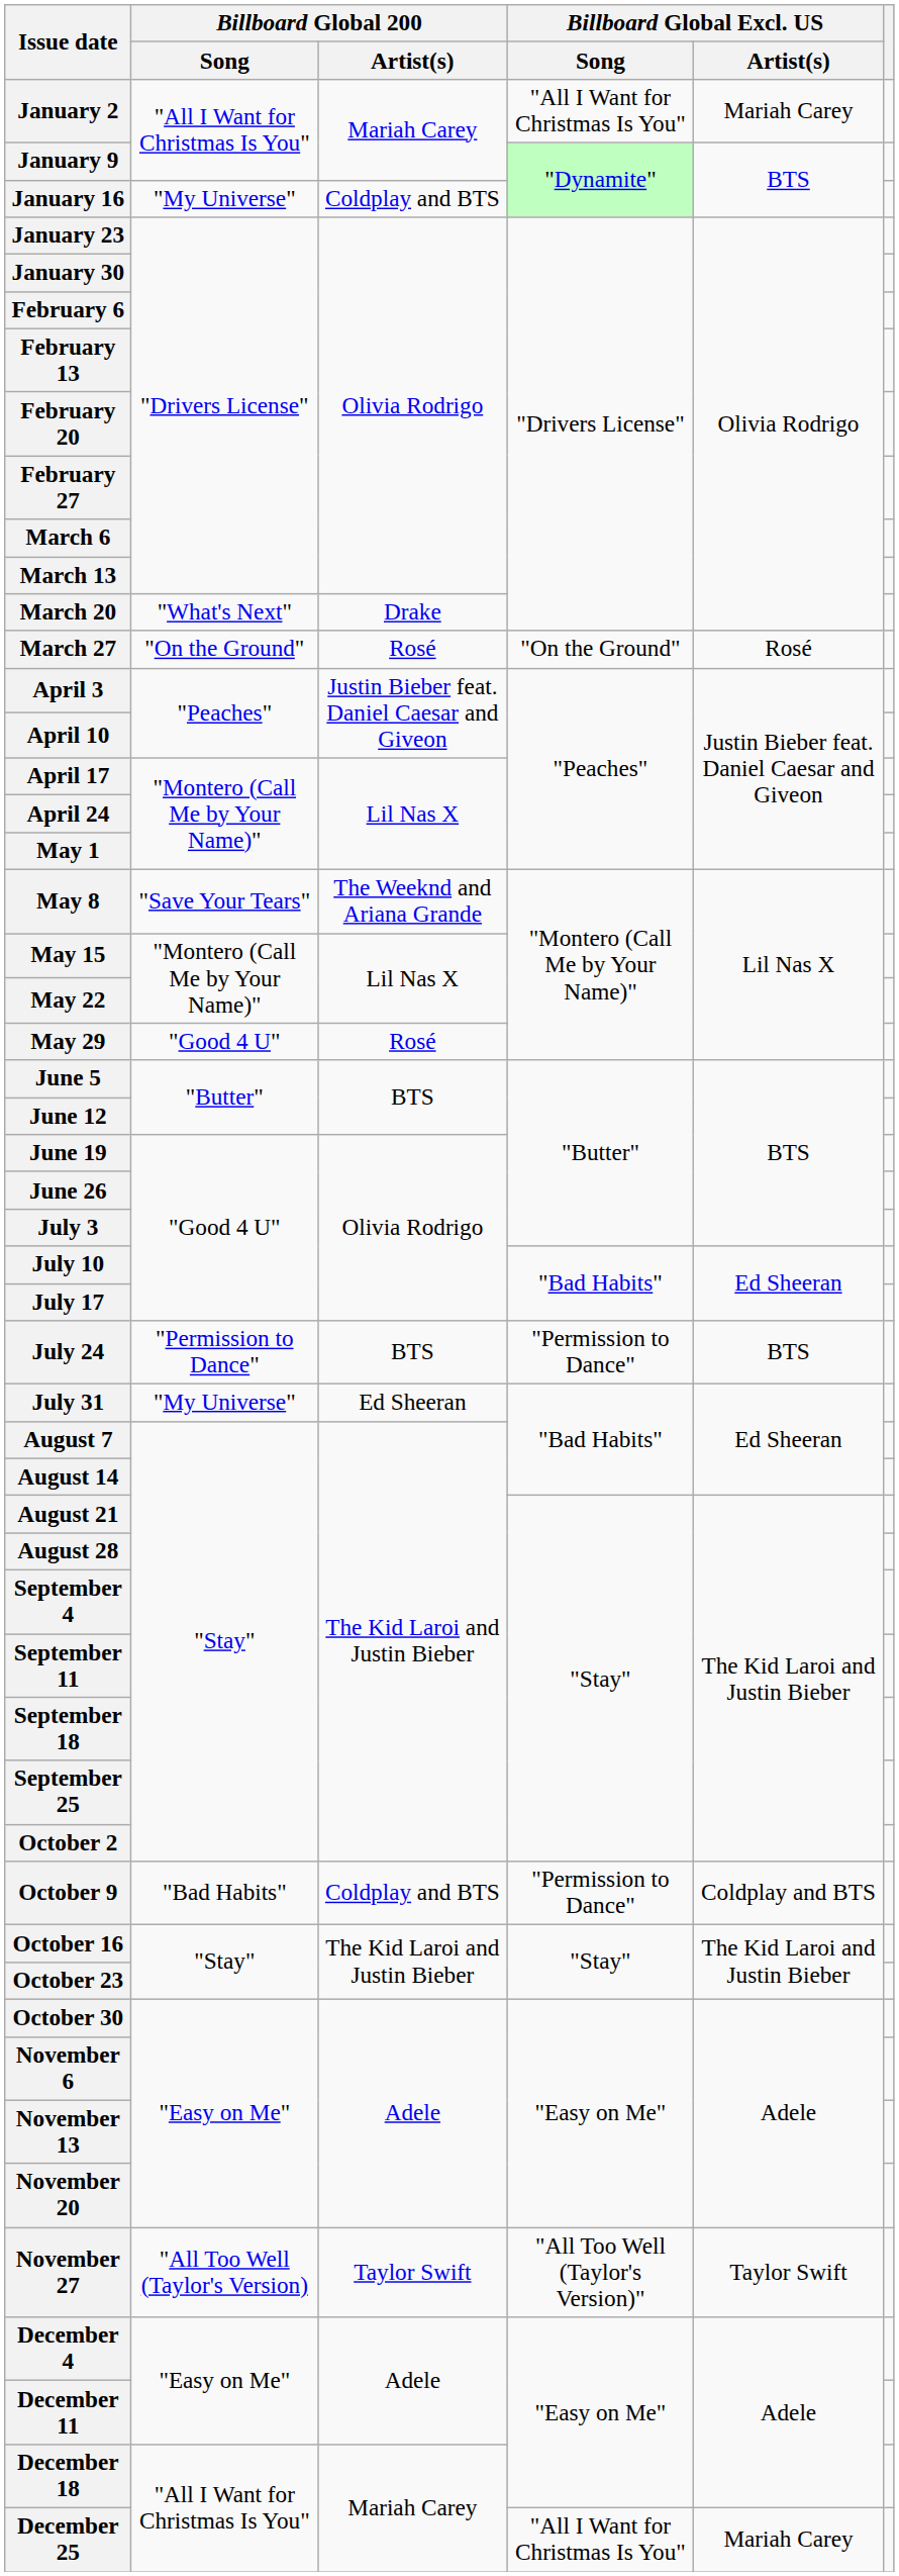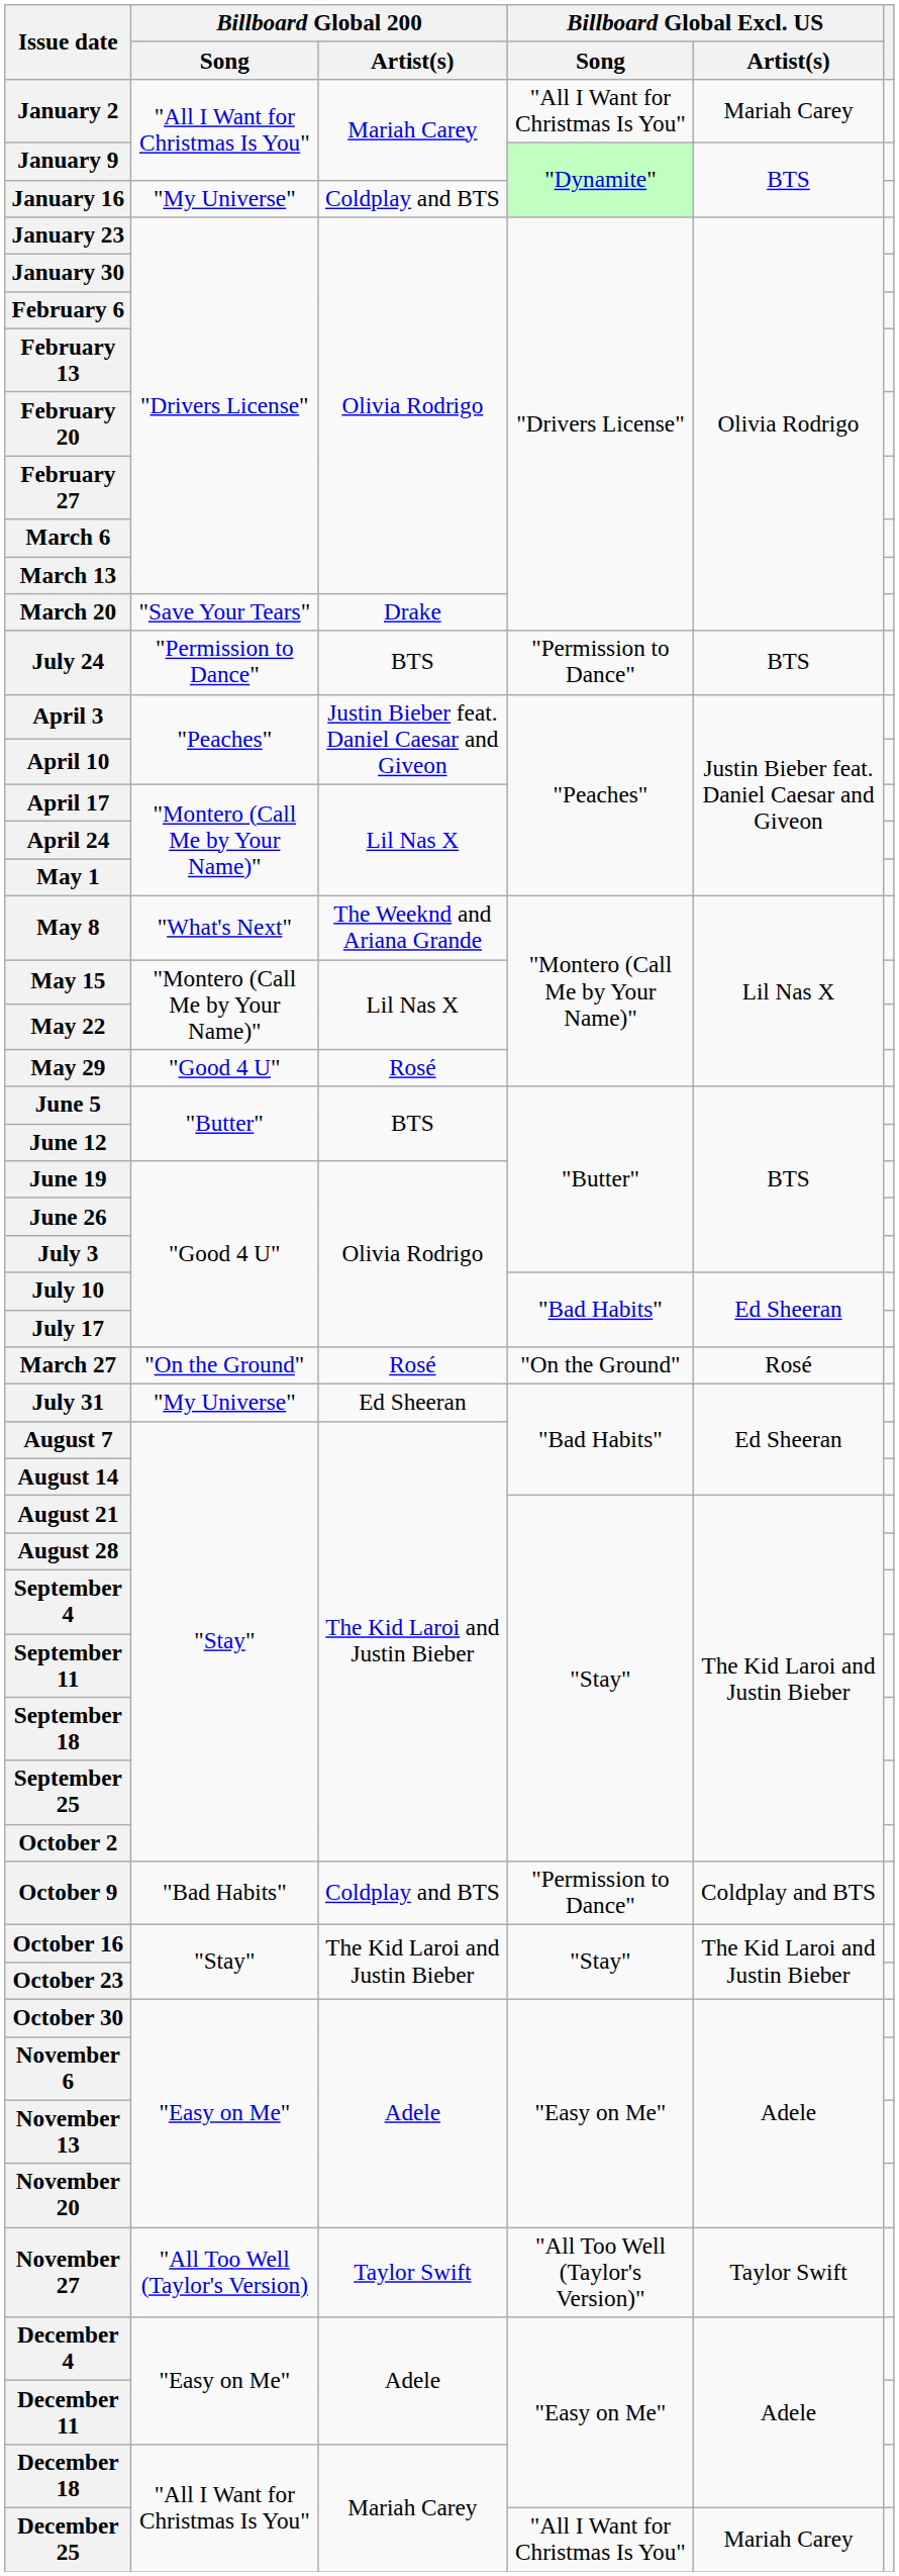 <table class="wikitable plainrowheaders sortable" style="text-align: center">
 <tr>
 <th rowspan="2">Issue date</th>
 <th colspan="2"><em>Billboard</em> Global 200</th>
 <th colspan="2"><em>Billboard</em> Global Excl. US</th>
 <th rowspan="2" class="unsortable"></th>
 </tr>
 <tr>
 <th>Song</th>
 <th>Artist(s)</th>
 <th>Song</th>
 <th>Artist(s)</th>
 </tr>
 <tr>
 <th scope="row">January 2</th>
 <td rowspan="2">"<a href='#'>All I Want for Christmas Is You</a>"</td>
 <td rowspan="2"><a href='#'>Mariah Carey</a></td>
 <td>"All I Want for Christmas Is You"</td>
 <td>Mariah Carey</td>
 <td></td>
 </tr>
 <tr>
 <th scope="row">January 9</th>
 <td bgcolor=#BFFFC0 rowspan="2">"<a href='#'>Dynamite</a>" </td>
 <td rowspan="2"><a href='#'>BTS</a></td>
 <td></td>
 </tr>
 <tr>
 <th scope="row">January 16</th>
 <td>"<a href='#'>My Universe</a>"</td>
 <td><a href='#'>Coldplay</a> and BTS</td>
 <td></td>
 </tr>
 <tr>
 <th scope="row">January 23</th>
 <td rowspan="8">"<a href='#'>Drivers License</a>"</td>
 <td rowspan="8"><a href='#'>Olivia Rodrigo</a></td>
 <td rowspan="9">"Drivers License"</td>
 <td rowspan="9">Olivia Rodrigo</td>
 <td></td>
 </tr>
 <tr>
 <th scope="row">January 30</th>
 <td></td>
 </tr>
 <tr>
 <th scope="row">February 6</th>
 <td></td>
 </tr>
 <tr>
 <th scope="row">February 13</th>
 <td></td>
 </tr>
 <tr>
 <th scope="row">February 20</th>
 <td></td>
 </tr>
 <tr>
 <th scope="row">February 27</th>
 <td></td>
 </tr>
 <tr>
 <th scope="row">March 6</th>
 <td></td>
 </tr>
 <tr>
 <th scope="row">March 13</th>
 <td></td>
 </tr>
 <tr>
 <th scope="row">March 20</th>
-<td>"<a href='#'>What's Next</a>"</td>
+<td>"<a href='#'>Save Your Tears</a>"</td>
 <td><a href='#'>Drake</a></td>
 <td></td>
 </tr>
 <tr>
-<th scope="row">March 27</th>
-<td>"<a href='#'>On the Ground</a>"</td>
-<td><a href='#'>Rosé</a></td>
-<td>"On the Ground"</td>
-<td>Rosé</td>
+<th scope="row">July 24</th>
+<td>"<a href='#'>Permission to Dance</a>"</td>
+<td>BTS</td>
+<td>"Permission to Dance"</td>
+<td>BTS</td>
 <td></td>
 </tr>
 <tr>
 <th scope="row">April 3</th>
 <td rowspan="2">"<a href='#'>Peaches</a>"</td>
 <td rowspan="2"><a href='#'>Justin Bieber</a> feat. <a href='#'>Daniel Caesar</a> and <a href='#'>Giveon</a></td>
 <td rowspan="5">"Peaches"</td>
 <td rowspan="5">Justin Bieber feat. Daniel Caesar and Giveon</td>
 <td></td>
 </tr>
 <tr>
 <th scope="row">April 10</th>
 <td></td>
 </tr>
 <tr>
 <th scope="row">April 17</th>
 <td rowspan="3">"<a href='#'>Montero (Call Me by Your Name)</a>"</td>
 <td rowspan="3"><a href='#'>Lil Nas X</a></td>
 <td></td>
 </tr>
 <tr>
 <th scope="row">April 24</th>
 <td></td>
 </tr>
 <tr>
 <th scope="row">May 1</th>
 <td></td>
 </tr>
 <tr>
 <th scope="row">May 8</th>
-<td>"<a href='#'>Save Your Tears</a>"</td>
+<td>"<a href='#'>What's Next</a>"</td>
 <td><a href='#'>The Weeknd</a> and <a href='#'>Ariana Grande</a></td>
 <td rowspan="4">"Montero (Call Me by Your Name)"</td>
 <td rowspan="4">Lil Nas X</td>
 <td></td>
 </tr>
 <tr>
 <th scope="row">May 15</th>
 <td rowspan="2">"Montero (Call Me by Your Name)"</td>
 <td rowspan="2">Lil Nas X</td>
 <td></td>
 </tr>
 <tr>
 <th scope="row">May 22</th>
 <td></td>
 </tr>
 <tr>
 <th scope="row">May 29</th>
 <td>"<a href='#'>Good 4 U</a>"</td>
 <td><a href='#'>Rosé</a></td>
 <td></td>
 </tr>
 <tr>
 <th scope="row">June 5</th>
 <td rowspan="2">"<a href='#'>Butter</a>"</td>
 <td rowspan="2">BTS</td>
 <td rowspan="5">"Butter"</td>
 <td rowspan="5">BTS</td>
 <td></td>
 </tr>
 <tr>
 <th scope="row">June 12</th>
 <td></td>
 </tr>
 <tr>
 <th scope="row">June 19</th>
 <td rowspan="5">"Good 4 U"</td>
 <td rowspan="5">Olivia Rodrigo</td>
 <td></td>
 </tr>
 <tr>
 <th scope="row">June 26</th>
 <td></td>
 </tr>
 <tr>
 <th scope="row">July 3</th>
 <td></td>
 </tr>
 <tr>
 <th scope="row">July 10</th>
 <td rowspan="2">"<a href='#'>Bad Habits</a>"</td>
 <td rowspan="2"><a href='#'>Ed Sheeran</a></td>
 <td></td>
 </tr>
 <tr>
 <th scope="row">July 17</th>
 <td></td>
 </tr>
 <tr>
-<th scope="row">July 24</th>
-<td>"<a href='#'>Permission to Dance</a>"</td>
-<td>BTS</td>
-<td>"Permission to Dance"</td>
-<td>BTS</td>
+<th scope="row">March 27</th>
+<td>"<a href='#'>On the Ground</a>"</td>
+<td><a href='#'>Rosé</a></td>
+<td>"On the Ground"</td>
+<td>Rosé</td>
 <td></td>
 </tr>
 <tr>
 <th scope="row">July 31</th>
 <td>"<a href='#'>My Universe</a>"</td>
 <td>Ed Sheeran</td>
 <td rowspan="3">"Bad Habits"</td>
 <td rowspan="3">Ed Sheeran</td>
 <td></td>
 </tr>
 <tr>
 <th scope="row">August 7</th>
 <td rowspan="9">"<a href='#'>Stay</a>"</td>
 <td rowspan="9"><a href='#'>The Kid Laroi</a> and Justin Bieber</td>
 <td></td>
 </tr>
 <tr>
 <th scope="row">August 14</th>
 <td></td>
 </tr>
 <tr>
 <th scope="row">August 21</th>
 <td rowspan="7">"Stay"</td>
 <td rowspan="7">The Kid Laroi and Justin Bieber</td>
 <td></td>
 </tr>
 <tr>
 <th scope="row">August 28</th>
 <td></td>
 </tr>
 <tr>
 <th scope="row">September 4</th>
 <td></td>
 </tr>
 <tr>
 <th scope="row">September 11</th>
 <td></td>
 </tr>
 <tr>
 <th scope="row">September 18</th>
 <td></td>
 </tr>
 <tr>
 <th scope="row">September 25</th>
 <td></td>
 </tr>
 <tr>
 <th scope="row">October 2</th>
 <td></td>
 </tr>
 <tr>
 <th scope="row">October 9</th>
 <td>"Bad Habits"</td>
 <td><a href='#'>Coldplay</a> and BTS</td>
 <td>"Permission to Dance"</td>
 <td>Coldplay and BTS</td>
 <td></td>
 </tr>
 <tr>
 <th scope="row">October 16</th>
 <td rowspan="2">"Stay"</td>
 <td rowspan="2">The Kid Laroi and Justin Bieber</td>
 <td rowspan="2">"Stay"</td>
 <td rowspan="2">The Kid Laroi and Justin Bieber</td>
 <td></td>
 </tr>
 <tr>
 <th scope="row">October 23</th>
 <td></td>
 </tr>
 <tr>
 <th scope="row">October 30</th>
 <td rowspan="4">"<a href='#'>Easy on Me</a>"</td>
 <td rowspan="4"><a href='#'>Adele</a></td>
 <td rowspan="4">"Easy on Me"</td>
 <td rowspan="4">Adele</td>
 <td></td>
 </tr>
 <tr>
 <th scope="row">November 6</th>
 <td></td>
 </tr>
 <tr>
 <th scope="row">November 13</th>
 <td></td>
 </tr>
 <tr>
 <th scope="row">November 20</th>
 <td></td>
 </tr>
 <tr>
 <th scope="row">November 27</th>
 <td>"<a href='#'>All Too Well (Taylor's Version)</a></td>
 <td><a href='#'>Taylor Swift</a></td>
 <td>"All Too Well (Taylor's Version)"</td>
 <td>Taylor Swift</td>
 <td></td>
 </tr>
 <tr>
 <th scope="row">December 4</th>
 <td rowspan="2">"Easy on Me"</td>
 <td rowspan="2">Adele</td>
 <td rowspan="3">"Easy on Me"</td>
 <td rowspan="3">Adele</td>
 <td></td>
 </tr>
 <tr>
 <th scope="row">December 11</th>
 <td></td>
 </tr>
 <tr>
 <th scope="row">December 18</th>
 <td rowspan="2">"All I Want for Christmas Is You"</td>
 <td rowspan="2">Mariah Carey</td>
 <td></td>
 </tr>
 <tr>
 <th scope="row">December 25</th>
 <td>"All I Want for Christmas Is You"</td>
 <td>Mariah Carey</td>
 <td></td>
 </tr>
 </table>
